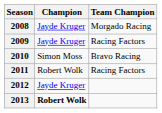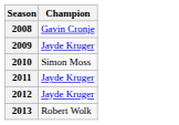 <table class="wikitable" style="font-size:85%;">
 <tr>
 <th>Season</th>
 <th>Champion</th>
-<th>Team Champion</th>
 </tr>
 <tr>
 <th>2008</th>
-<td> <a href='#'>Jayde Kruger</a></td>
-<td> Morgado Racing</td>
+<td> <a href='#'>Gavin Cronje</a></td>
 </tr>
 <tr>
 <th>2009</th>
 <td> <a href='#'>Jayde Kruger</a></td>
-<td> Racing Factors</td>
 </tr>
 <tr>
 <th>2010</th>
 <td> Simon Moss</td>
-<td> Bravo Racing</td>
 </tr>
 <tr>
 <th>2011</th>
-<td> Robert Wolk</td>
-<td> Racing Factors</td>
+<td> <a href='#'>Jayde Kruger</a></td>
 </tr>
 <tr>
 <th>2012</th>
 <td> <a href='#'>Jayde Kruger</a></td>
-<td></td>
 </tr>
 <tr>
 <th>2013</th>
-<td><strong> Robert Wolk</strong></td>
-<td></td>
+<td> Robert Wolk</td>
 </tr>
 </table>
